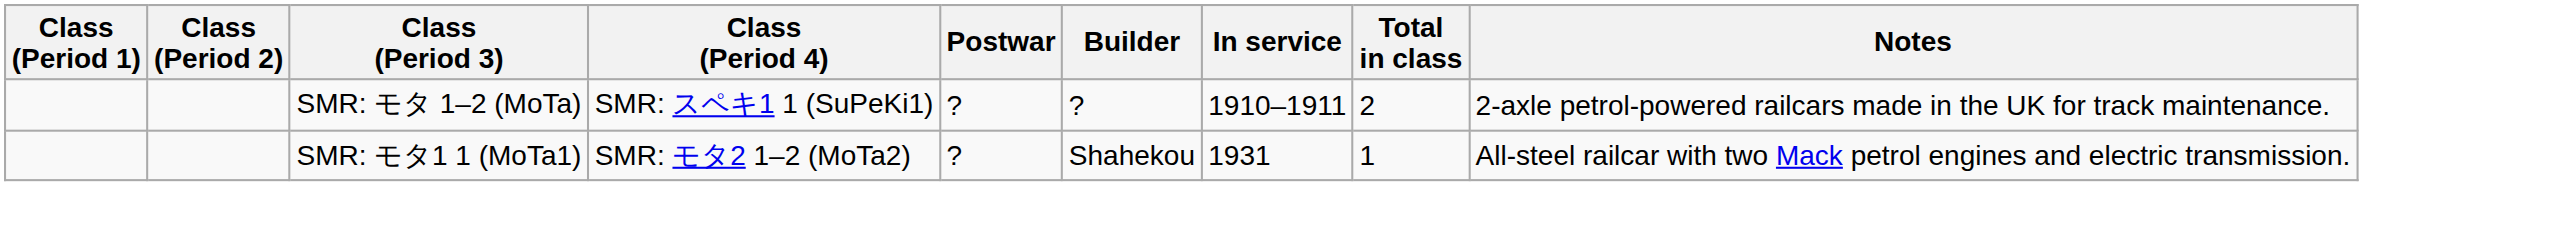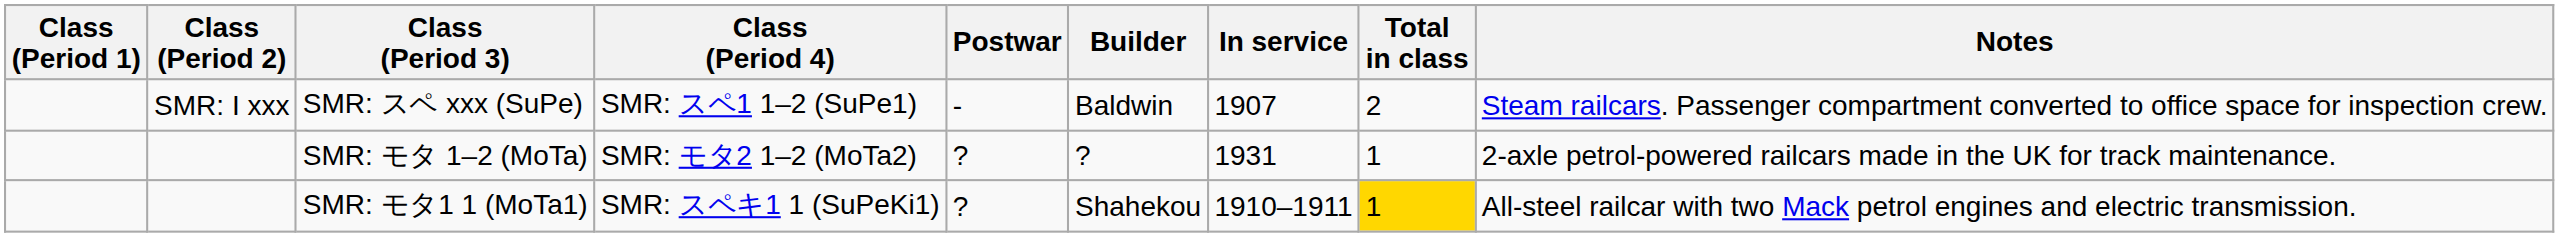 <table class="wikitable"  style="font-size:85%;">
 <tr>
 <th>Class<br>(Period 1)</th>
 <th>Class<br>(Period 2)</th>
 <th>Class<br>(Period 3)</th>
 <th>Class<br>(Period 4)</th>
 <th>Postwar</th>
 <th>Builder</th>
 <th>In service</th>
 <th>Total<br>in class</th>
 <th>Notes</th>
 </tr>
 <tr>
 <td></td>
+<td>SMR: I xxx</td>
+<td>SMR: スペ xxx (SuPe)</td>
+<td>SMR: <a href='#'>スペ1</a> 1–2 (SuPe1)</td>
+<td>-</td>
+<td>Baldwin</td>
+<td>1907</td>
+<td>2</td>
+<td><a href='#'>Steam railcars</a>. Passenger compartment converted to office space for inspection crew.</td>
+</tr>
+<tr>
+<td></td>
 <td></td>
 <td>SMR: モタ 1–2 (MoTa)</td>
-<td>SMR: <a href='#'>スペキ1</a> 1 (SuPeKi1)</td>
+<td>SMR: <a href='#'>モタ2</a> 1–2 (MoTa2)</td>
 <td>?</td>
 <td>?</td>
-<td>1910–1911</td>
-<td>2</td>
+<td>1931</td>
+<td>1</td>
 <td>2-axle petrol-powered railcars made in the UK for track maintenance.</td>
 </tr>
 <tr>
 <td></td>
 <td></td>
 <td>SMR: モタ1 1 (MoTa1)</td>
-<td>SMR: <a href='#'>モタ2</a> 1–2 (MoTa2)</td>
+<td>SMR: <a href='#'>スペキ1</a> 1 (SuPeKi1)</td>
 <td>?</td>
 <td>Shahekou</td>
-<td>1931</td>
-<td>1</td>
+<td>1910–1911</td>
+<td style="background: gold;">1</td>
 <td>All-steel railcar with two  <a href='#'>Mack</a> petrol engines and electric transmission.</td>
 </tr>
 </table>
